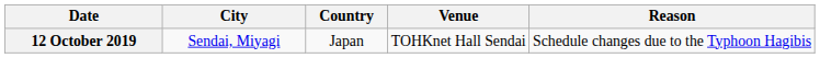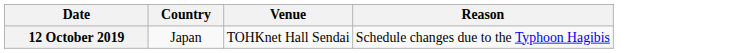 <table class="wikitable plainrowheaders" style="text-align:center;">
 <tr>
 <th scope="col" style="width:10em;">Date</th>
-<th scope="col" style="width:9em;">City</th>
 <th scope="col" style="width:5em;">Country</th>
 <th scope="col">Venue</th>
 <th scope="col">Reason</th>
 </tr>
 <tr>
 <th scope="row" style="text-align:center;">12 October 2019</th>
-<td><a href='#'>Sendai, Miyagi</a></td>
 <td>Japan</td>
 <td>TOHKnet Hall Sendai</td>
 <td>Schedule changes due to the <a href='#'>Typhoon Hagibis</a></td>
 </tr>
 </table>
